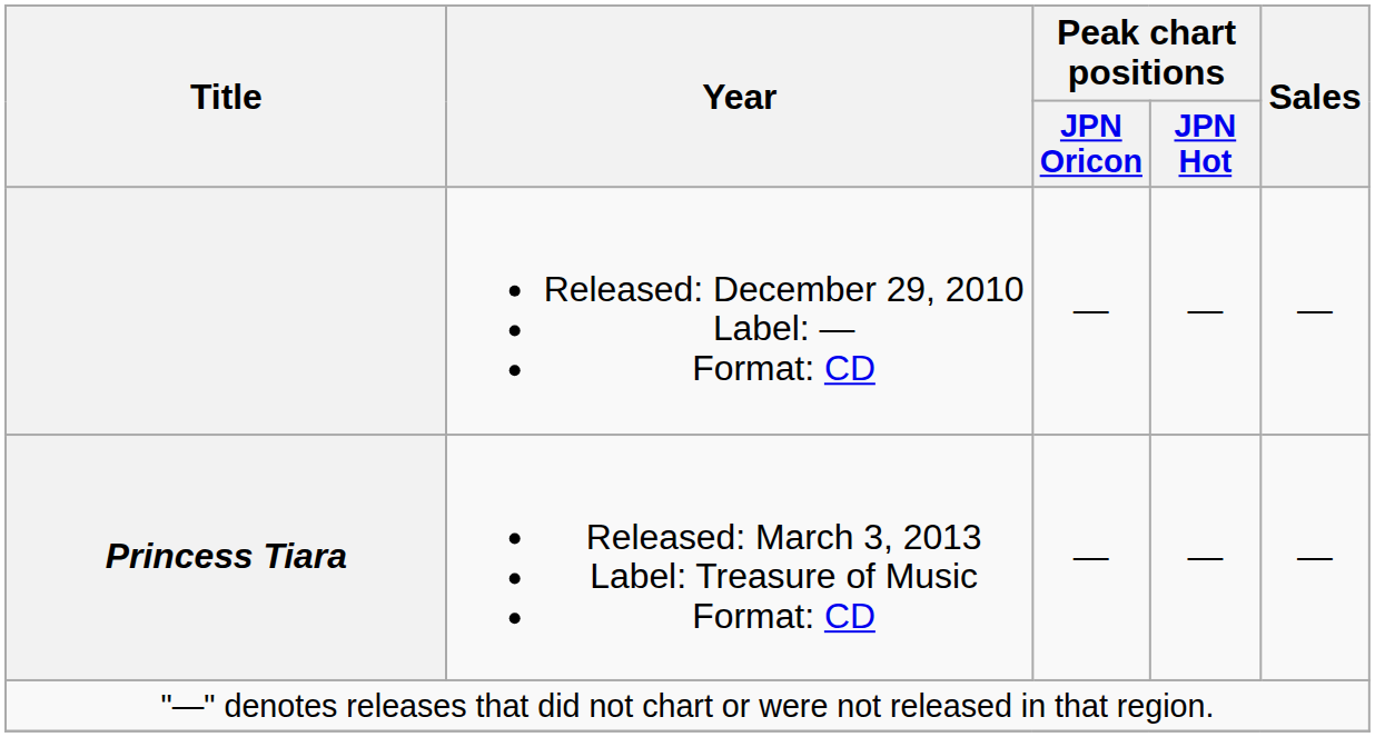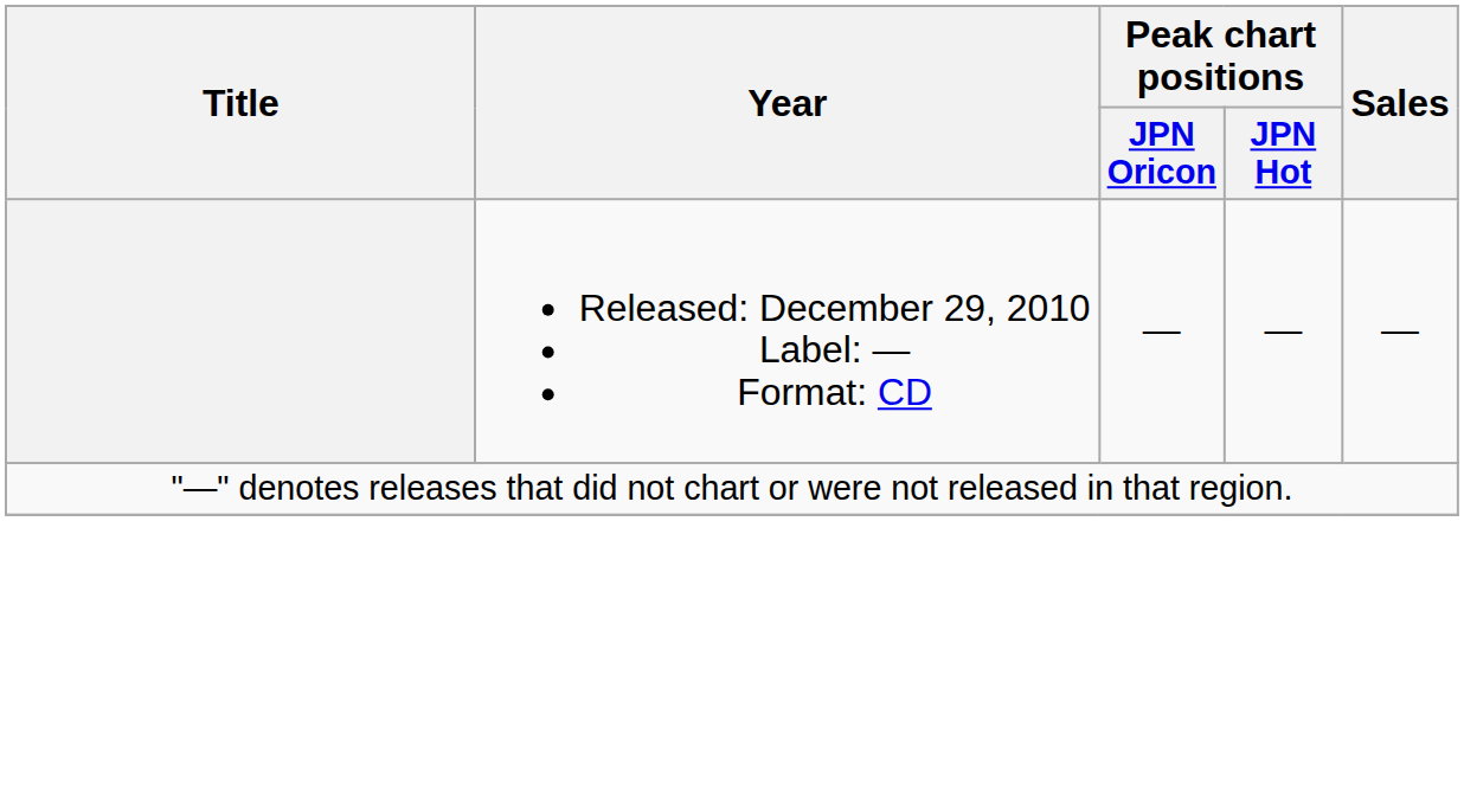 <table class="wikitable plainrowheaders" style="text-align:center;">
 <tr>
 <th scope="col" rowspan="2" style="width:12em;">Title</th>
 <th scope="col" rowspan="2">Year</th>
 <th scope="col" colspan="2">Peak chart positions</th>
 <th scope="col" rowspan="2">Sales</th>
 </tr>
 <tr>
 <th scope="col" style="width:3em;font-size:90%;"><a href='#'>JPN<br>Oricon</a></th>
 <th scope="col" style="width:3em;font-size:90%;"><a href='#'>JPN<br>Hot</a></th>
 </tr>
 <tr>
 <th scope="row"></th>
 <td><br><ul><li>Released: December 29, 2010</li><li>Label: —</li><li>Format: <a href='#'>CD</a></li></ul></td>
 <td>—</td>
 <td>—</td>
 <td>—</td>
 </tr>
 <tr>
-<th scope="row"><em>Princess Tiara</em></th>
-<td><br><ul><li>Released: March 3, 2013</li><li>Label: Treasure of Music</li><li>Format: <a href='#'>CD</a></li></ul></td>
-<td>—</td>
-<td>—</td>
-<td>—</td>
-</tr>
-<tr>
 <td colspan="5" style="font-size:90%;">"—" denotes releases that did not chart or were not released in that region.</td>
 </tr>
 <tr>
 </tr>
 </table>
